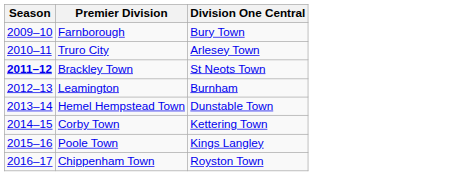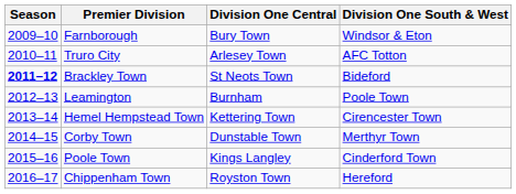 <table class="wikitable" style="text-align: left">
 <tr>
 <th>Season</th>
 <th>Premier Division</th>
 <th>Division One Central</th>
+<th>Division One South & West</th>
 </tr>
 <tr>
 <td><a href='#'>2009–10</a></td>
 <td><a href='#'>Farnborough</a></td>
 <td><a href='#'>Bury Town</a></td>
+<td><a href='#'>Windsor & Eton</a></td>
 </tr>
 <tr>
 <td><a href='#'>2010–11</a></td>
 <td><a href='#'>Truro City</a></td>
 <td><a href='#'>Arlesey Town</a></td>
+<td><a href='#'>AFC Totton</a></td>
 </tr>
 <tr>
 <td><strong><a href='#'>2011–12</a></strong></td>
 <td><a href='#'>Brackley Town</a></td>
 <td><a href='#'>St Neots Town</a></td>
+<td><a href='#'>Bideford</a></td>
 </tr>
 <tr>
 <td><a href='#'>2012–13</a></td>
 <td><a href='#'>Leamington</a></td>
 <td><a href='#'>Burnham</a></td>
+<td><a href='#'>Poole Town</a></td>
 </tr>
 <tr>
 <td><a href='#'>2013–14</a></td>
 <td><a href='#'>Hemel Hempstead Town</a></td>
-<td><a href='#'>Dunstable Town</a></td>
+<td><a href='#'>Kettering Town</a></td>
+<td><a href='#'>Cirencester Town</a></td>
 </tr>
 <tr>
 <td><a href='#'>2014–15</a></td>
 <td><a href='#'>Corby Town</a></td>
-<td><a href='#'>Kettering Town</a></td>
+<td><a href='#'>Dunstable Town</a></td>
+<td><a href='#'>Merthyr Town</a></td>
 </tr>
 <tr>
 <td><a href='#'>2015–16</a></td>
 <td><a href='#'>Poole Town</a></td>
 <td><a href='#'>Kings Langley</a></td>
+<td><a href='#'>Cinderford Town</a></td>
 </tr>
 <tr>
 <td><a href='#'>2016–17</a></td>
 <td><a href='#'>Chippenham Town</a></td>
 <td><a href='#'>Royston Town</a></td>
+<td><a href='#'>Hereford</a></td>
 </tr>
 </table>
